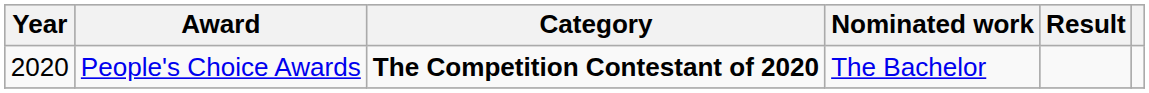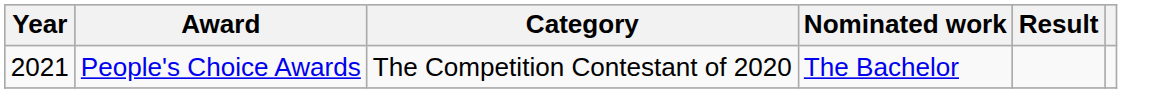 <table class="wikitable sortable plainrowheaders">
 <tr>
 <th scope="col">Year</th>
 <th scope="col">Award</th>
 <th scope="col">Category</th>
 <th scope="col">Nominated work</th>
 <th scope="col">Result</th>
 <th scope="col" class="unsortable"></th>
 </tr>
 <tr>
-<td rowspan="1">2020</td>
+<td rowspan="1">2021</td>
 <td><a href='#'>People's Choice Awards</a></td>
-<td><strong>The Competition Contestant of 2020</strong></td>
+<td>The Competition Contestant of 2020</td>
 <td rowspan="3"><a href='#'>The Bachelor</a></td>
 <td></td>
 <td style="text-align:center;"></td>
 </tr>
 </table>
